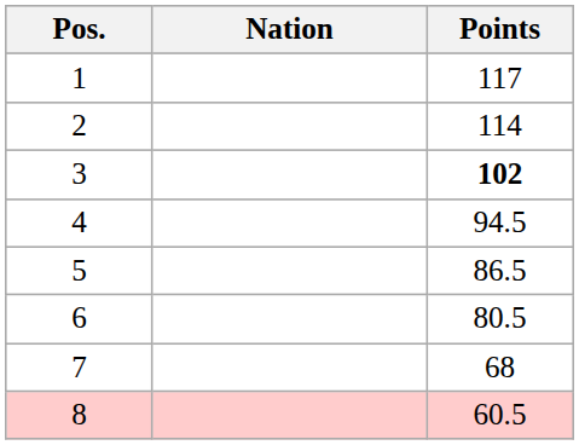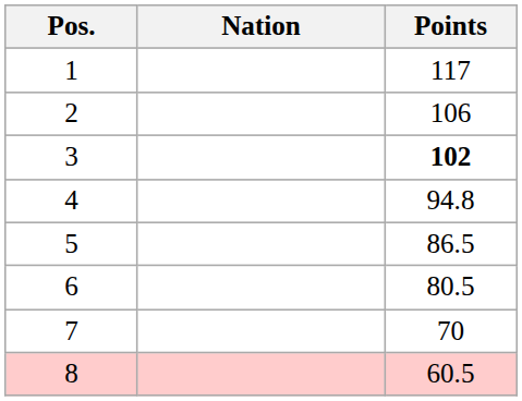 <table class="wikitable gauche" cellspacing="1" style="width:300px;">
 <tr style="background:#efefef; text-align:center;">
 <th style="width:70px;">Pos.</th>
 <th>Nation</th>
 <th style="width:70px;">Points</th>
 </tr>
 <tr style="vertical-align:top; text-align:center; background:#fff;">
 <td>1</td>
 <td style="text-align:left;"></td>
 <td>117</td>
 </tr>
 <tr style="vertical-align:top; text-align:center; background:#fff;">
 <td>2</td>
 <td style="text-align:left;"></td>
-<td>114</td>
+<td>106</td>
 </tr>
 <tr style="vertical-align:top; text-align:center; background:#fff;">
 <td>3</td>
 <td style="text-align:left;"></td>
 <td><strong>102</strong></td>
 </tr>
 <tr style="vertical-align:top; text-align:center; background:#fff;">
 <td>4</td>
 <td style="text-align:left;"></td>
-<td>94.5</td>
+<td>94.8</td>
 </tr>
 <tr style="vertical-align:top; text-align:center; background:#fff;">
 <td>5</td>
 <td style="text-align:left;"></td>
 <td>86.5</td>
 </tr>
 <tr style="vertical-align:top; text-align:center; background:#fff;">
 <td>6</td>
 <td style="text-align:left;"></td>
 <td>80.5</td>
 </tr>
 <tr style="vertical-align:top; text-align:center; background:#fff;">
 <td>7</td>
 <td style="text-align:left;"></td>
-<td>68</td>
+<td>70</td>
 </tr>
 <tr style="vertical-align:top; text-align:center; background:#ffcccc;">
 <td>8</td>
 <td style="text-align:left;"></td>
 <td>60.5</td>
 </tr>
 </table>
